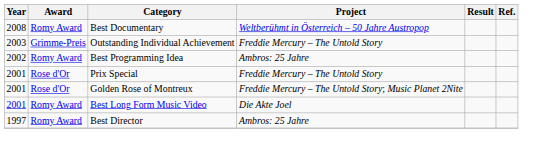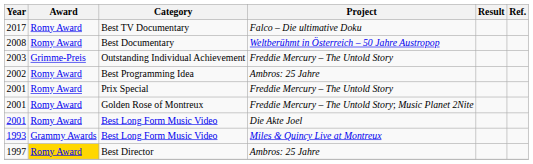 <table class="wikitable">
 <tr>
 <th>Year</th>
 <th>Award</th>
 <th>Category</th>
 <th>Project</th>
 <th>Result</th>
 <th>Ref.</th>
+</tr>
+<tr>
+<td>2017</td>
+<td><a href='#'>Romy Award</a></td>
+<td>Best TV Documentary</td>
+<td><em>Falco – Die ultimative Doku</em></td>
+<td></td>
+<td></td>
 </tr>
 <tr>
 <td>2008</td>
 <td><a href='#'>Romy Award</a></td>
 <td>Best Documentary</td>
 <td><em><a href='#'>Weltberühmt in Österreich – 50 Jahre Austropop</a></em></td>
 <td></td>
 <td></td>
 </tr>
 <tr>
 <td>2003</td>
 <td><a href='#'>Grimme-Preis</a></td>
 <td>Outstanding Individual Achievement</td>
 <td><em>Freddie Mercury – The Untold Story</em></td>
 <td></td>
 <td></td>
 </tr>
 <tr>
 <td>2002</td>
 <td><a href='#'>Romy Award</a></td>
 <td>Best Programming Idea</td>
 <td><em>Ambros: 25 Jahre</em></td>
 <td></td>
 <td></td>
 </tr>
 <tr>
 <td>2001</td>
-<td><a href='#'>Rose d'Or</a></td>
+<td><a href='#'>Romy Award</a></td>
 <td>Prix Special</td>
 <td><em>Freddie Mercury – The Untold Story</em></td>
 <td></td>
 <td></td>
 </tr>
 <tr>
 <td>2001</td>
-<td><a href='#'>Rose d'Or</a></td>
+<td><a href='#'>Romy Award</a></td>
 <td>Golden Rose of Montreux</td>
 <td><em>Freddie Mercury – The Untold Story</em>; <em>Music Planet 2Nite</em></td>
 <td></td>
 <td></td>
 </tr>
 <tr>
 <td><a href='#'>2001</a></td>
 <td><a href='#'>Romy Award</a></td>
 <td><a href='#'>Best Long Form Music Video</a></td>
 <td><em>Die Akte Joel</em></td>
 <td></td>
 <td></td>
 </tr>
 <tr>
+<td><a href='#'>1993</a></td>
+<td><a href='#'>Grammy Awards</a></td>
+<td><a href='#'>Best Long Form Music Video</a></td>
+<td><em><a href='#'>Miles & Quincy Live at Montreux</a></em></td>
+<td></td>
+<td></td>
+</tr>
+<tr>
 <td>1997</td>
-<td><a href='#'>Romy Award</a></td>
+<td style="background: gold;"><a href='#'>Romy Award</a></td>
 <td>Best Director</td>
 <td><em>Ambros: 25 Jahre</em></td>
 <td></td>
 <td></td>
 </tr>
 <tr>
 </tr>
 </table>
